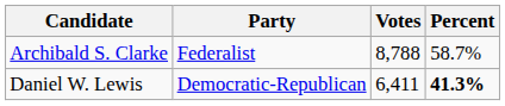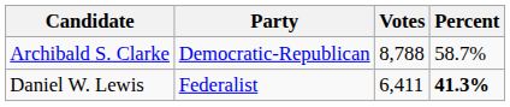 <table class=wikitable>
 <tr>
 <th>Candidate</th>
 <th>Party</th>
 <th>Votes</th>
 <th>Percent</th>
 </tr>
 <tr>
 <td><a href='#'>Archibald S. Clarke</a></td>
-<td><a href='#'>Federalist</a></td>
+<td><a href='#'>Democratic-Republican</a></td>
 <td>8,788</td>
 <td>58.7%</td>
 </tr>
 <tr>
 <td>Daniel W. Lewis</td>
-<td><a href='#'>Democratic-Republican</a></td>
+<td><a href='#'>Federalist</a></td>
 <td>6,411</td>
 <td><strong>41.3%</strong></td>
 </tr>
 </table>
